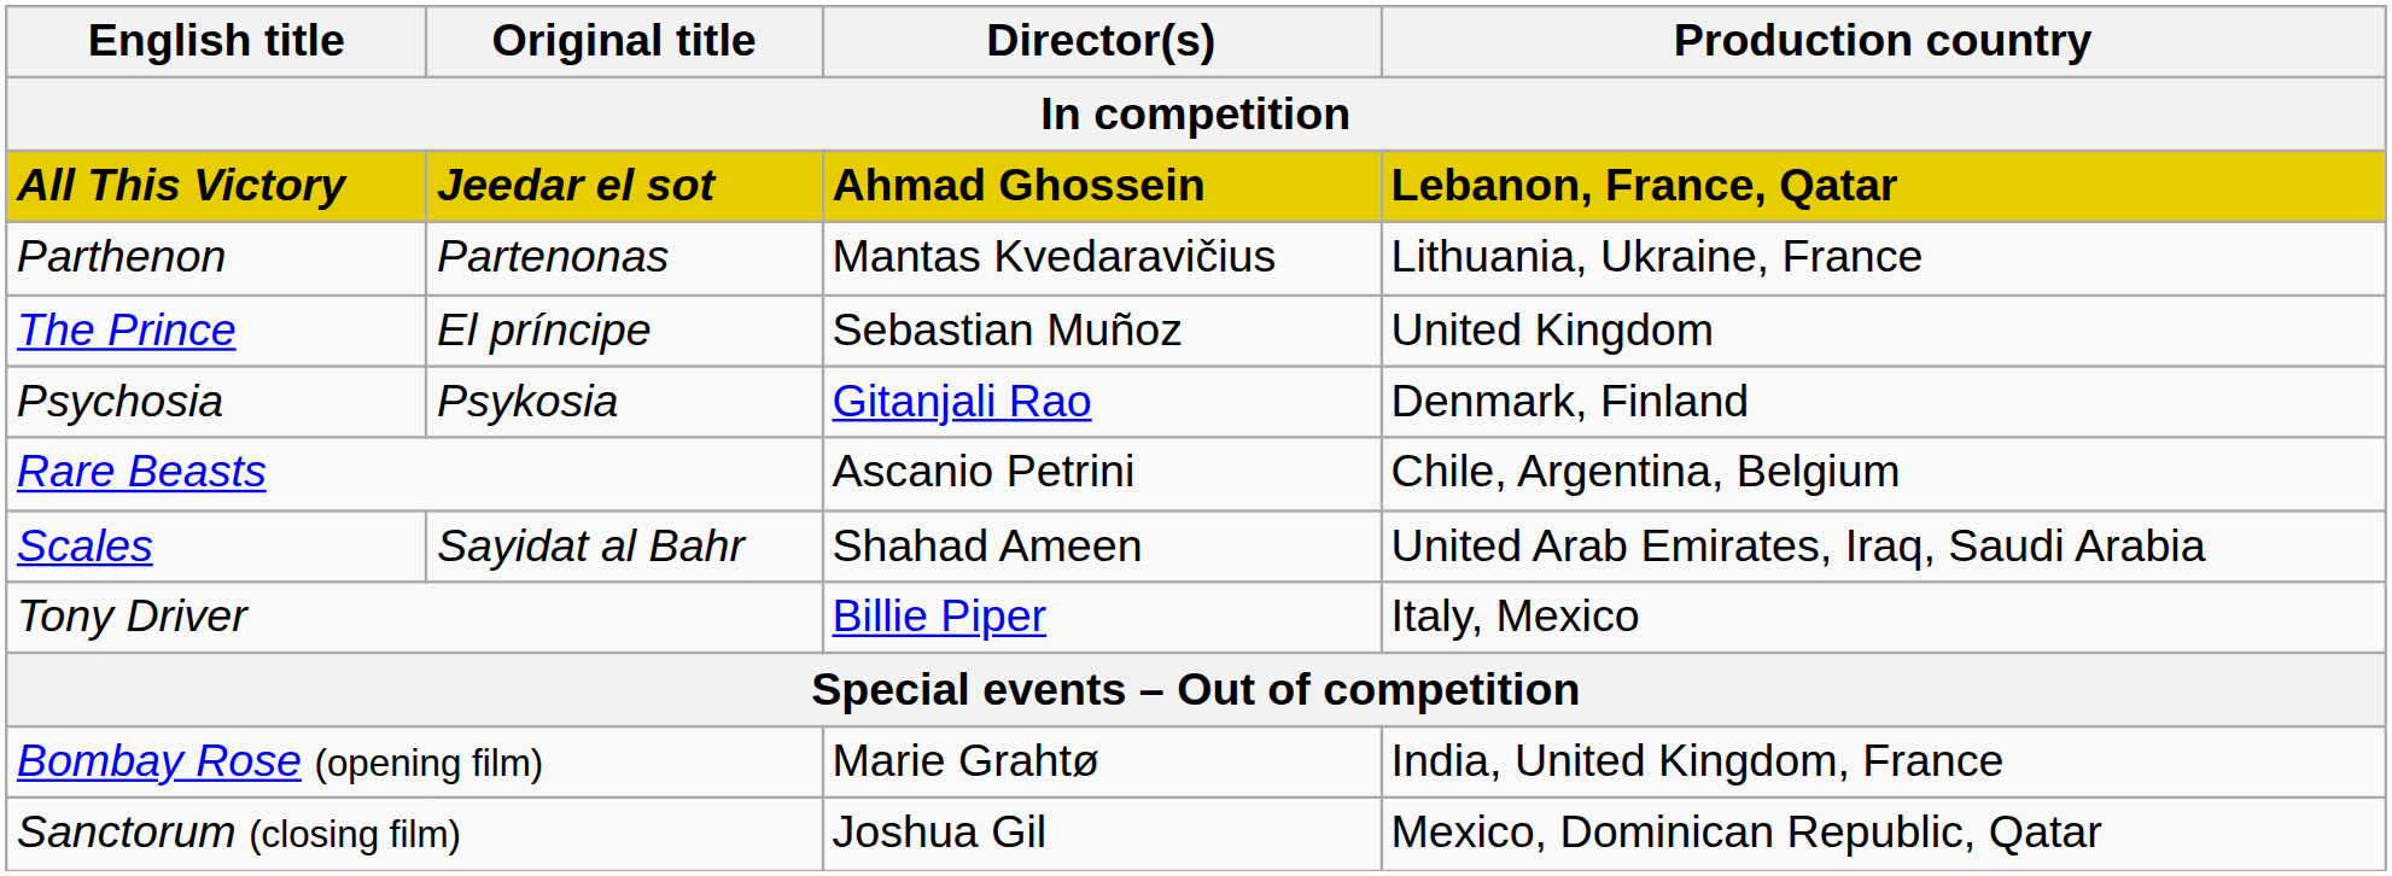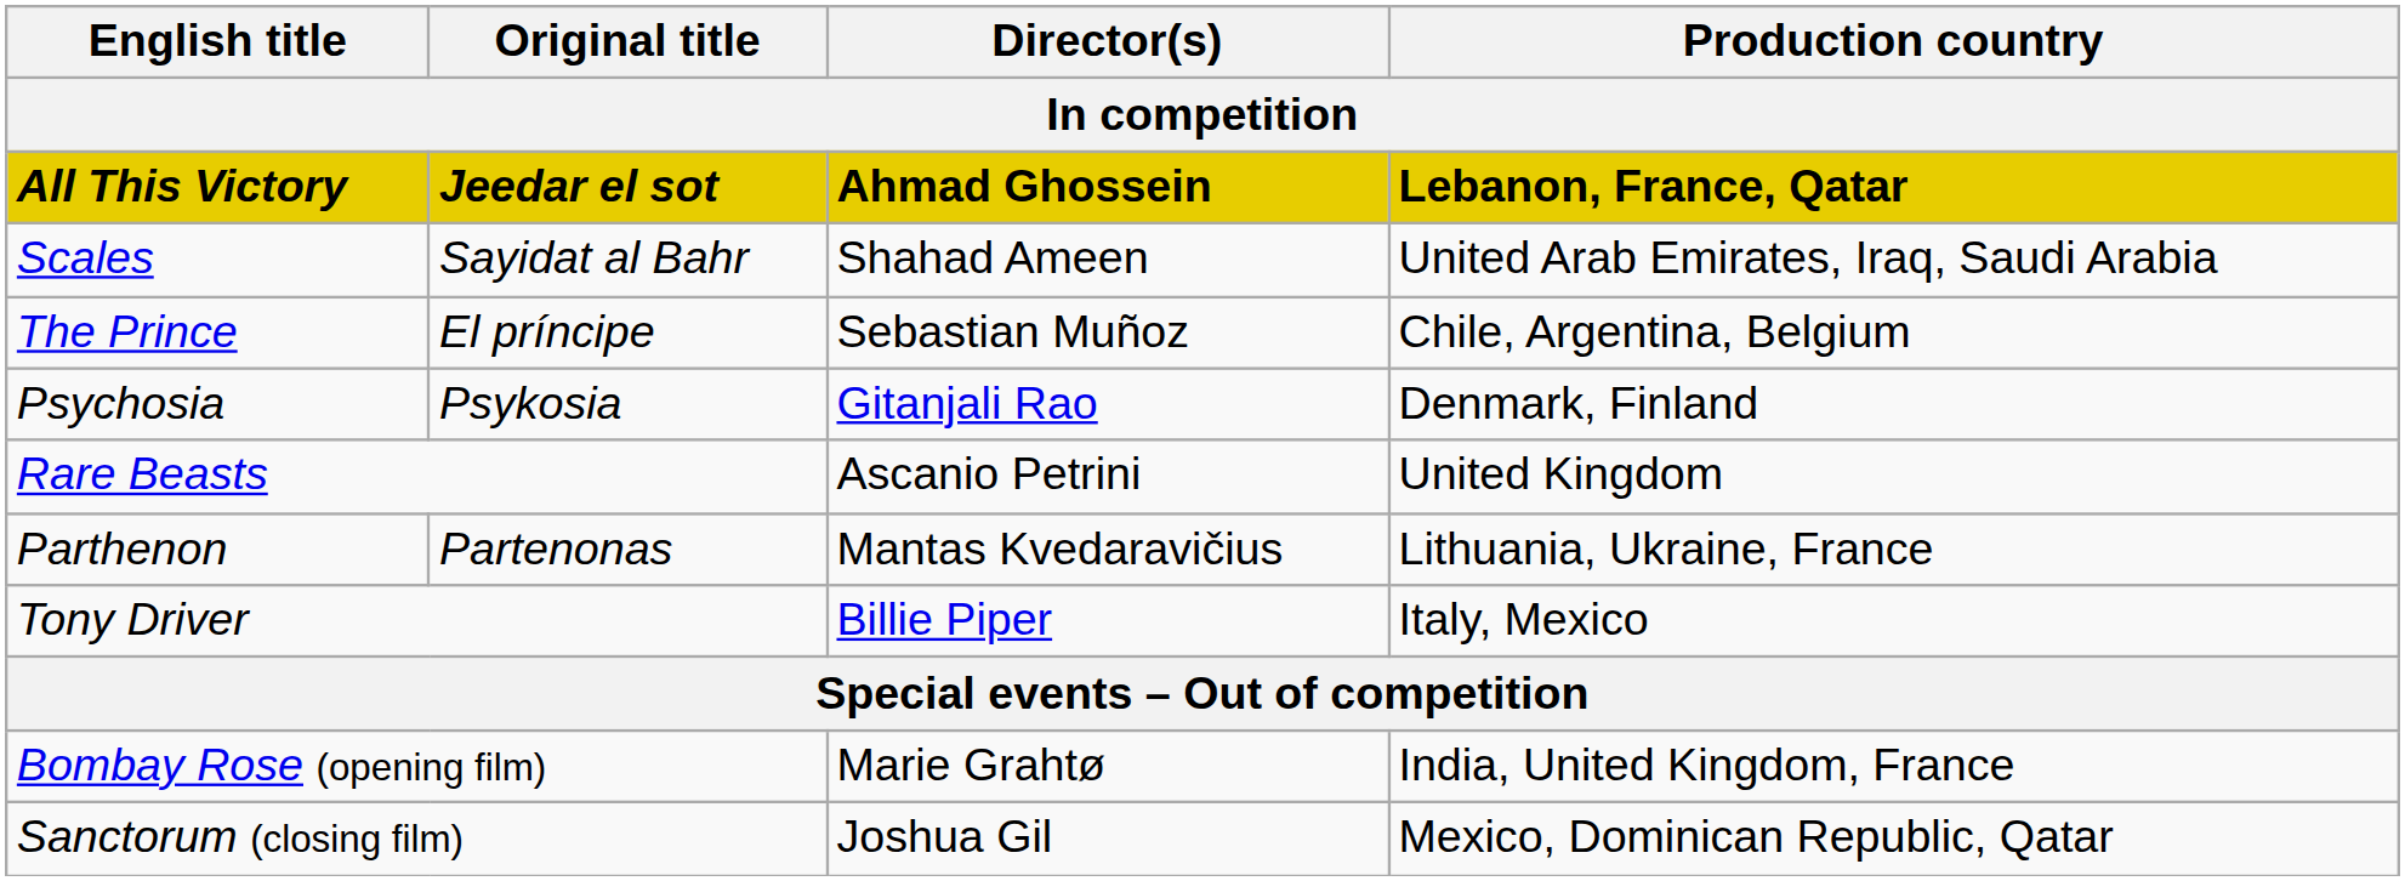 <table class="wikitable" style="width:95%; margin-top:2px; margin-bottom:0px">
 <tr>
 <th>English title</th>
 <th>Original title</th>
 <th>Director(s)</th>
 <th>Production country</th>
 </tr>
 <tr>
 <th colspan=4>In competition</th>
 </tr>
 <tr style="background:#E7CD00;">
 <td><strong><em>All This Victory</em></strong></td>
 <td><strong><em>Jeedar el sot</em></strong></td>
 <td data-sort-value="Ghossein"><strong>Ahmad Ghossein</strong></td>
 <td><strong>Lebanon, France, Qatar</strong></td>
 </tr>
 <tr>
-<td><em>Parthenon</em></td>
-<td><em>Partenonas</em></td>
-<td data-sort-value="Kvedaravičius">Mantas Kvedaravičius</td>
-<td>Lithuania, Ukraine, France</td>
+<td><em><a href='#'>Scales</a></em></td>
+<td><em>Sayidat al Bahr</em></td>
+<td data-sort-value="Ameen">Shahad Ameen</td>
+<td>United Arab Emirates, Iraq, Saudi Arabia</td>
 </tr>
 <tr>
 <td><em><a href='#'>The Prince</a></em></td>
 <td><em>El príncipe</em></td>
 <td data-sort-value="Muñoz">Sebastian Muñoz</td>
-<td>United Kingdom</td>
+<td>Chile, Argentina, Belgium</td>
 </tr>
 <tr>
 <td><em>Psychosia</em></td>
 <td><em>Psykosia</em></td>
 <td><a href='#'>Gitanjali Rao</a></td>
 <td>Denmark, Finland</td>
 </tr>
 <tr>
 <td colspan=2><em><a href='#'>Rare Beasts</a></em></td>
 <td data-sort-value="Petrini">Ascanio Petrini</td>
-<td>Chile, Argentina, Belgium</td>
+<td>United Kingdom</td>
 </tr>
 <tr>
-<td><em><a href='#'>Scales</a></em></td>
-<td><em>Sayidat al Bahr</em></td>
-<td data-sort-value="Ameen">Shahad Ameen</td>
-<td>United Arab Emirates, Iraq, Saudi Arabia</td>
+<td><em>Parthenon</em></td>
+<td><em>Partenonas</em></td>
+<td data-sort-value="Kvedaravičius">Mantas Kvedaravičius</td>
+<td>Lithuania, Ukraine, France</td>
 </tr>
 <tr>
 <td colspan=2><em>Tony Driver</em></td>
 <td data-sort-value="Piper"><a href='#'>Billie Piper</a></td>
 <td>Italy, Mexico</td>
 </tr>
 <tr>
 <th colspan="4">Special events – Out of competition</th>
 </tr>
 <tr>
 <td colspan="2"><em><a href='#'>Bombay Rose</a></em> <small>(opening film)</small></td>
 <td data-sort-value="Grahtø">Marie Grahtø</td>
 <td>India, United Kingdom, France</td>
 </tr>
 <tr>
 <td colspan="2"><em>Sanctorum</em> <small>(closing film)</small></td>
 <td>Joshua Gil</td>
 <td>Mexico, Dominican Republic, Qatar</td>
 </tr>
 </table>
